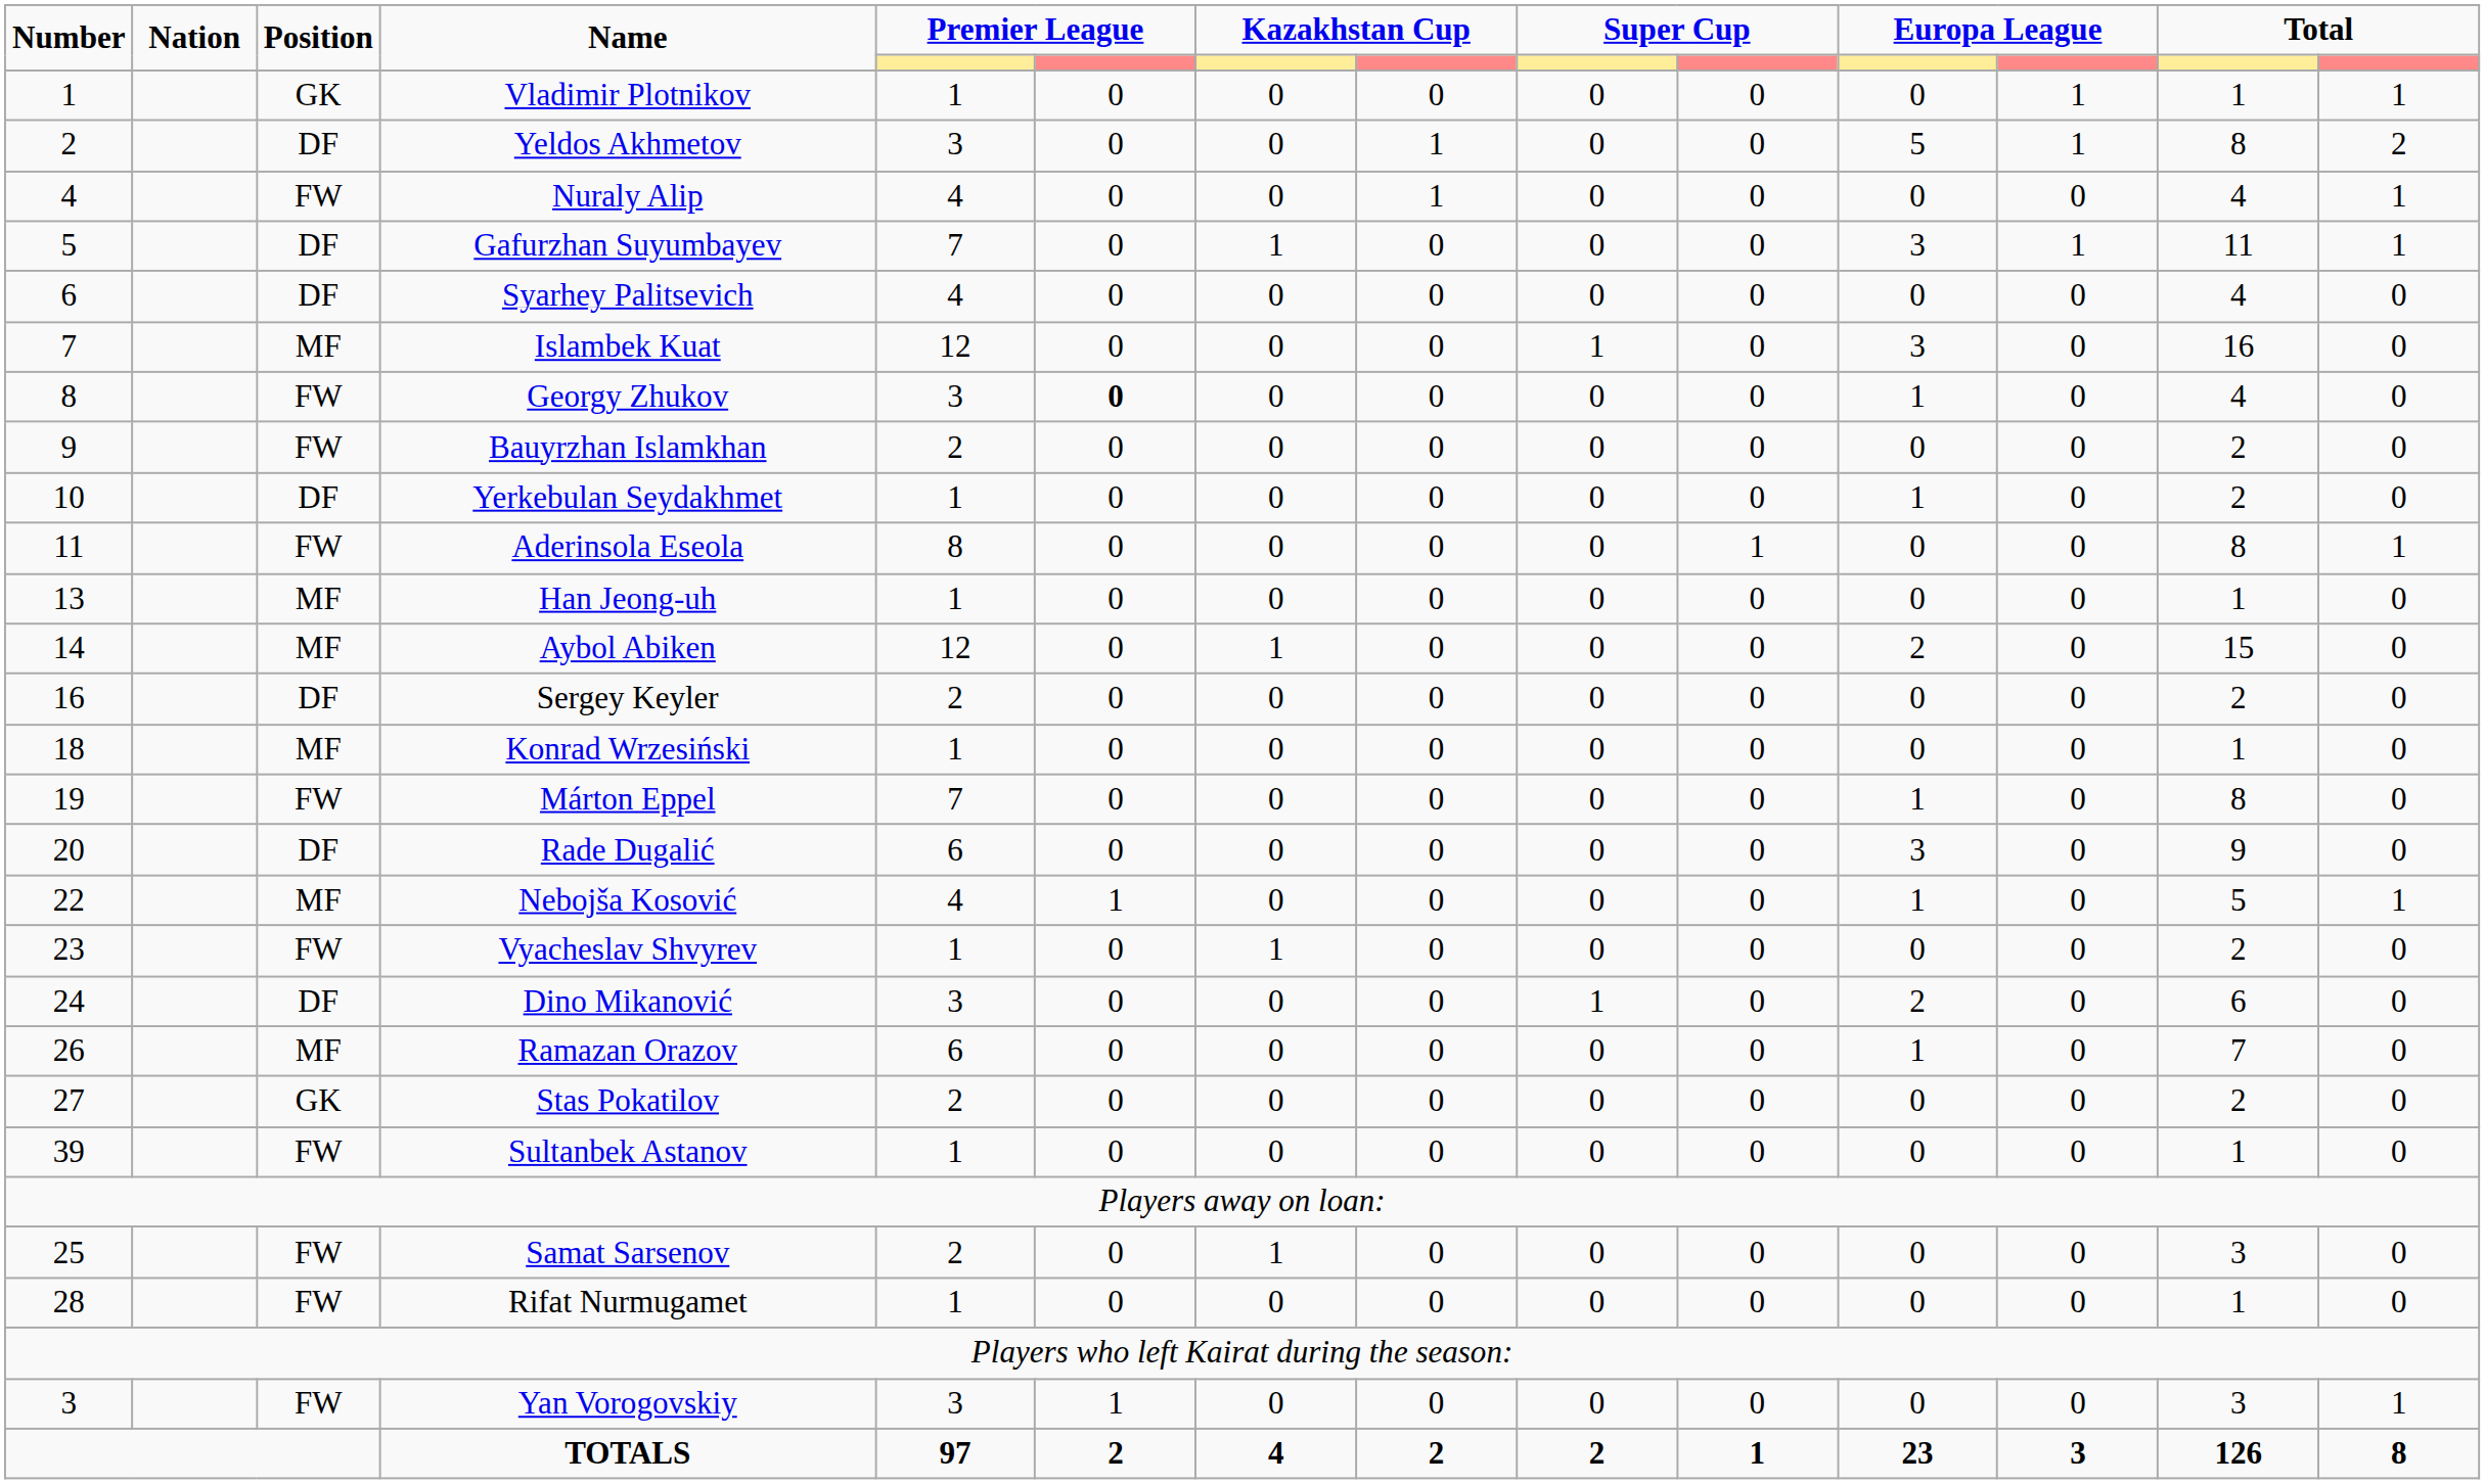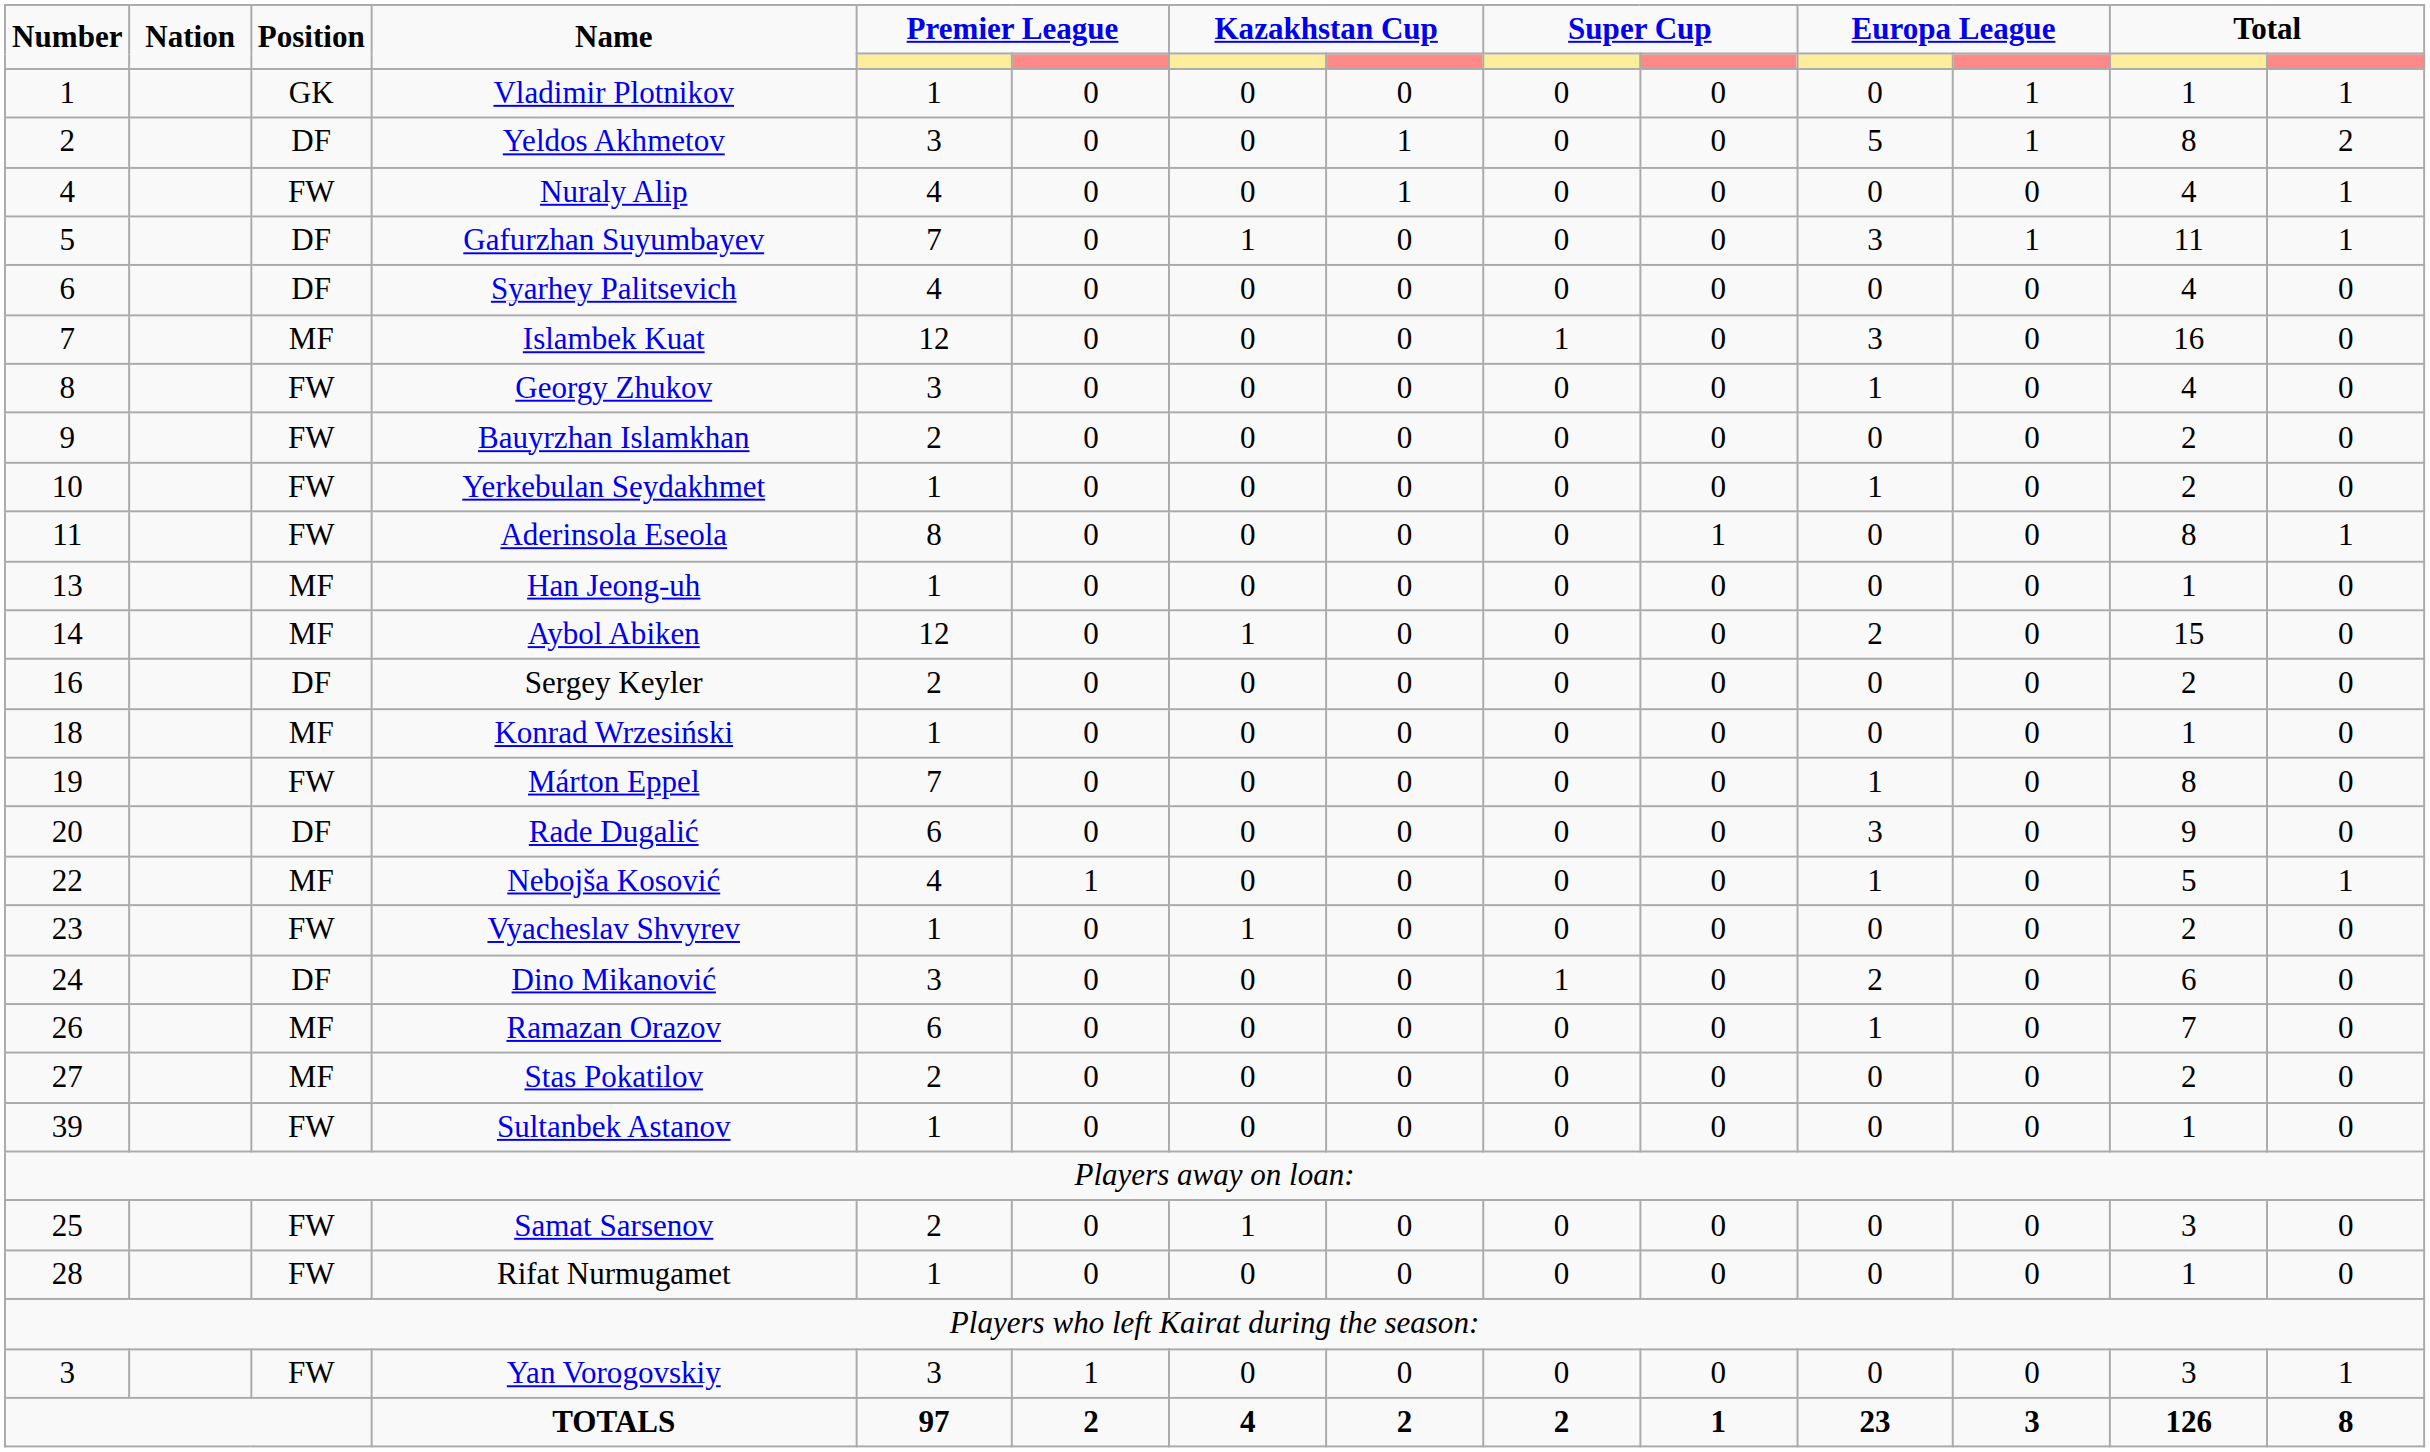 <table class="wikitable" style="text-align:center;">
 <tr>
 <td rowspan="2"  style="width:5%; text-align:center;"><strong>Number</strong></td>
 <td rowspan="2"  style="width:5%; text-align:center;"><strong>Nation</strong></td>
 <td rowspan="2"  style="width:5%; text-align:center;"><strong>Position</strong></td>
 <td rowspan="2"  style="width:20%; text-align:center;"><strong>Name</strong></td>
 <td colspan="2" style="text-align:center;"><strong><a href='#'>Premier League</a></strong></td>
 <td colspan="2" style="text-align:center;"><strong><a href='#'>Kazakhstan Cup</a></strong></td>
 <td colspan="2" style="text-align:center;"><strong><a href='#'>Super Cup</a></strong></td>
 <td colspan="2" style="text-align:center;"><strong><a href='#'>Europa League</a></strong></td>
 <td colspan="2" style="text-align:center;"><strong>Total</strong></td>
 </tr>
 <tr>
 <th style="width:60px; background:#fe9;"></th>
 <th style="width:60px; background:#ff8888;"></th>
 <th style="width:60px; background:#fe9;"></th>
 <th style="width:60px; background:#ff8888;"></th>
 <th style="width:60px; background:#fe9;"></th>
 <th style="width:60px; background:#ff8888;"></th>
 <th style="width:60px; background:#fe9;"></th>
 <th style="width:60px; background:#ff8888;"></th>
 <th style="width:60px; background:#fe9;"></th>
 <th style="width:60px; background:#ff8888;"></th>
 </tr>
 <tr>
 <td>1</td>
 <td></td>
 <td>GK</td>
 <td><a href='#'>Vladimir Plotnikov</a></td>
 <td>1</td>
 <td>0</td>
 <td>0</td>
 <td>0</td>
 <td>0</td>
 <td>0</td>
 <td>0</td>
 <td>1</td>
 <td>1</td>
 <td>1</td>
 </tr>
 <tr>
 <td>2</td>
 <td></td>
 <td>DF</td>
 <td><a href='#'>Yeldos Akhmetov</a></td>
 <td>3</td>
 <td>0</td>
 <td>0</td>
 <td>1</td>
 <td>0</td>
 <td>0</td>
 <td>5</td>
 <td>1</td>
 <td>8</td>
 <td>2</td>
 </tr>
 <tr>
 <td>4</td>
 <td></td>
 <td>FW</td>
 <td><a href='#'>Nuraly Alip</a></td>
 <td>4</td>
 <td>0</td>
 <td>0</td>
 <td>1</td>
 <td>0</td>
 <td>0</td>
 <td>0</td>
 <td>0</td>
 <td>4</td>
 <td>1</td>
 </tr>
 <tr>
 <td>5</td>
 <td></td>
 <td>DF</td>
 <td><a href='#'>Gafurzhan Suyumbayev</a></td>
 <td>7</td>
 <td>0</td>
 <td>1</td>
 <td>0</td>
 <td>0</td>
 <td>0</td>
 <td>3</td>
 <td>1</td>
 <td>11</td>
 <td>1</td>
 </tr>
 <tr>
 <td>6</td>
 <td></td>
 <td>DF</td>
 <td><a href='#'>Syarhey Palitsevich</a></td>
 <td>4</td>
 <td>0</td>
 <td>0</td>
 <td>0</td>
 <td>0</td>
 <td>0</td>
 <td>0</td>
 <td>0</td>
 <td>4</td>
 <td>0</td>
 </tr>
 <tr>
 <td>7</td>
 <td></td>
 <td>MF</td>
 <td><a href='#'>Islambek Kuat</a></td>
 <td>12</td>
 <td>0</td>
 <td>0</td>
 <td>0</td>
 <td>1</td>
 <td>0</td>
 <td>3</td>
 <td>0</td>
 <td>16</td>
 <td>0</td>
 </tr>
 <tr>
 <td>8</td>
 <td></td>
 <td>FW</td>
 <td><a href='#'>Georgy Zhukov</a></td>
 <td>3</td>
-<td><strong>0</strong></td>
+<td>0</td>
 <td>0</td>
 <td>0</td>
 <td>0</td>
 <td>0</td>
 <td>1</td>
 <td>0</td>
 <td>4</td>
 <td>0</td>
 </tr>
 <tr>
 <td>9</td>
 <td></td>
 <td>FW</td>
 <td><a href='#'>Bauyrzhan Islamkhan</a></td>
 <td>2</td>
 <td>0</td>
 <td>0</td>
 <td>0</td>
 <td>0</td>
 <td>0</td>
 <td>0</td>
 <td>0</td>
 <td>2</td>
 <td>0</td>
 </tr>
 <tr>
 <td>10</td>
 <td></td>
-<td>DF</td>
+<td>FW</td>
 <td><a href='#'>Yerkebulan Seydakhmet</a></td>
 <td>1</td>
 <td>0</td>
 <td>0</td>
 <td>0</td>
 <td>0</td>
 <td>0</td>
 <td>1</td>
 <td>0</td>
 <td>2</td>
 <td>0</td>
 </tr>
 <tr>
 <td>11</td>
 <td></td>
 <td>FW</td>
 <td><a href='#'>Aderinsola Eseola</a></td>
 <td>8</td>
 <td>0</td>
 <td>0</td>
 <td>0</td>
 <td>0</td>
 <td>1</td>
 <td>0</td>
 <td>0</td>
 <td>8</td>
 <td>1</td>
 </tr>
 <tr>
 <td>13</td>
 <td></td>
 <td>MF</td>
 <td><a href='#'>Han Jeong-uh</a></td>
 <td>1</td>
 <td>0</td>
 <td>0</td>
 <td>0</td>
 <td>0</td>
 <td>0</td>
 <td>0</td>
 <td>0</td>
 <td>1</td>
 <td>0</td>
 </tr>
 <tr>
 <td>14</td>
 <td></td>
 <td>MF</td>
 <td><a href='#'>Aybol Abiken</a></td>
 <td>12</td>
 <td>0</td>
 <td>1</td>
 <td>0</td>
 <td>0</td>
 <td>0</td>
 <td>2</td>
 <td>0</td>
 <td>15</td>
 <td>0</td>
 </tr>
 <tr>
 <td>16</td>
 <td></td>
 <td>DF</td>
 <td>Sergey Keyler</td>
 <td>2</td>
 <td>0</td>
 <td>0</td>
 <td>0</td>
 <td>0</td>
 <td>0</td>
 <td>0</td>
 <td>0</td>
 <td>2</td>
 <td>0</td>
 </tr>
 <tr>
 <td>18</td>
 <td></td>
 <td>MF</td>
 <td><a href='#'>Konrad Wrzesiński</a></td>
 <td>1</td>
 <td>0</td>
 <td>0</td>
 <td>0</td>
 <td>0</td>
 <td>0</td>
 <td>0</td>
 <td>0</td>
 <td>1</td>
 <td>0</td>
 </tr>
 <tr>
 <td>19</td>
 <td></td>
 <td>FW</td>
 <td><a href='#'>Márton Eppel</a></td>
 <td>7</td>
 <td>0</td>
 <td>0</td>
 <td>0</td>
 <td>0</td>
 <td>0</td>
 <td>1</td>
 <td>0</td>
 <td>8</td>
 <td>0</td>
 </tr>
 <tr>
 <td>20</td>
 <td></td>
 <td>DF</td>
 <td><a href='#'>Rade Dugalić</a></td>
 <td>6</td>
 <td>0</td>
 <td>0</td>
 <td>0</td>
 <td>0</td>
 <td>0</td>
 <td>3</td>
 <td>0</td>
 <td>9</td>
 <td>0</td>
 </tr>
 <tr>
 <td>22</td>
 <td></td>
 <td>MF</td>
 <td><a href='#'>Nebojša Kosović</a></td>
 <td>4</td>
 <td>1</td>
 <td>0</td>
 <td>0</td>
 <td>0</td>
 <td>0</td>
 <td>1</td>
 <td>0</td>
 <td>5</td>
 <td>1</td>
 </tr>
 <tr>
 <td>23</td>
 <td></td>
 <td>FW</td>
 <td><a href='#'>Vyacheslav Shvyrev</a></td>
 <td>1</td>
 <td>0</td>
 <td>1</td>
 <td>0</td>
 <td>0</td>
 <td>0</td>
 <td>0</td>
 <td>0</td>
 <td>2</td>
 <td>0</td>
 </tr>
 <tr>
 <td>24</td>
 <td></td>
 <td>DF</td>
 <td><a href='#'>Dino Mikanović</a></td>
 <td>3</td>
 <td>0</td>
 <td>0</td>
 <td>0</td>
 <td>1</td>
 <td>0</td>
 <td>2</td>
 <td>0</td>
 <td>6</td>
 <td>0</td>
 </tr>
 <tr>
 <td>26</td>
 <td></td>
 <td>MF</td>
 <td><a href='#'>Ramazan Orazov</a></td>
 <td>6</td>
 <td>0</td>
 <td>0</td>
 <td>0</td>
 <td>0</td>
 <td>0</td>
 <td>1</td>
 <td>0</td>
 <td>7</td>
 <td>0</td>
 </tr>
 <tr>
 <td>27</td>
 <td></td>
-<td>GK</td>
+<td>MF</td>
 <td><a href='#'>Stas Pokatilov</a></td>
 <td>2</td>
 <td>0</td>
 <td>0</td>
 <td>0</td>
 <td>0</td>
 <td>0</td>
 <td>0</td>
 <td>0</td>
 <td>2</td>
 <td>0</td>
 </tr>
 <tr>
 <td>39</td>
 <td></td>
 <td>FW</td>
 <td><a href='#'>Sultanbek Astanov</a></td>
 <td>1</td>
 <td>0</td>
 <td>0</td>
 <td>0</td>
 <td>0</td>
 <td>0</td>
 <td>0</td>
 <td>0</td>
 <td>1</td>
 <td>0</td>
 </tr>
 <tr>
 <td colspan="14"><em>Players away on loan:</em></td>
 </tr>
 <tr>
 <td>25</td>
 <td></td>
 <td>FW</td>
 <td><a href='#'>Samat Sarsenov</a></td>
 <td>2</td>
 <td>0</td>
 <td>1</td>
 <td>0</td>
 <td>0</td>
 <td>0</td>
 <td>0</td>
 <td>0</td>
 <td>3</td>
 <td>0</td>
 </tr>
 <tr>
 <td>28</td>
 <td></td>
 <td>FW</td>
 <td>Rifat Nurmugamet</td>
 <td>1</td>
 <td>0</td>
 <td>0</td>
 <td>0</td>
 <td>0</td>
 <td>0</td>
 <td>0</td>
 <td>0</td>
 <td>1</td>
 <td>0</td>
 </tr>
 <tr>
 <td colspan="14"><em>Players who left Kairat during the season:</em></td>
 </tr>
 <tr>
 <td>3</td>
 <td></td>
 <td>FW</td>
 <td><a href='#'>Yan Vorogovskiy</a></td>
 <td>3</td>
 <td>1</td>
 <td>0</td>
 <td>0</td>
 <td>0</td>
 <td>0</td>
 <td>0</td>
 <td>0</td>
 <td>3</td>
 <td>1</td>
 </tr>
 <tr>
 <td colspan="3"></td>
 <td><strong>TOTALS</strong></td>
 <td><strong>97</strong></td>
 <td><strong>2</strong></td>
 <td><strong>4</strong></td>
 <td><strong>2</strong></td>
 <td><strong>2</strong></td>
 <td><strong>1</strong></td>
 <td><strong>23</strong></td>
 <td><strong>3</strong></td>
 <td><strong>126</strong></td>
 <td><strong>8</strong></td>
 </tr>
 </table>
